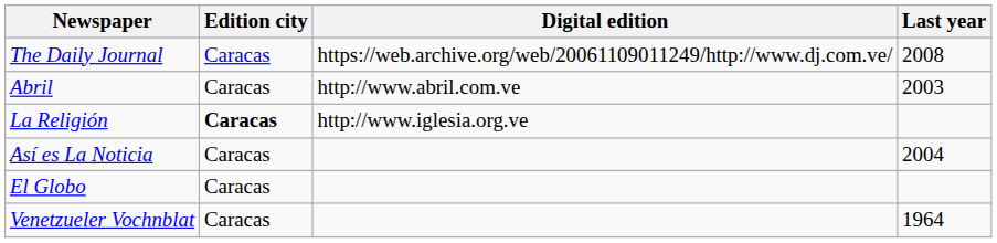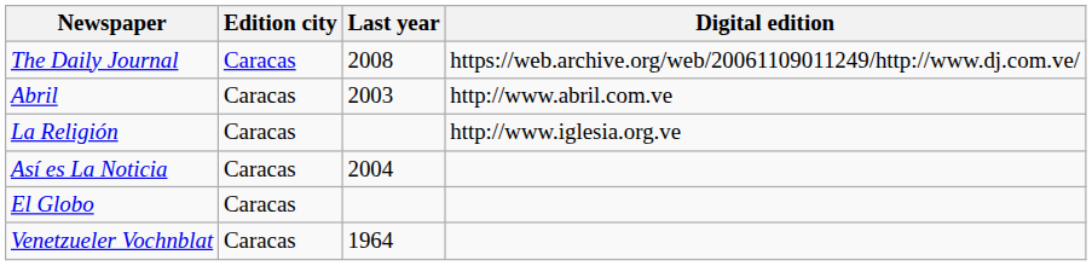 <table class="wikitable sortable">
 <tr align="center">
 <th>Newspaper</th>
 <th>Edition city</th>
+<th>Last year</th>
 <th>Digital edition</th>
-<th>Last year</th>
 </tr>
 <tr>
 <td><em><a href='#'>The Daily Journal</a></em></td>
 <td><a href='#'>Caracas</a></td>
+<td>2008</td>
 <td>https://web.archive.org/web/20061109011249/http://www.dj.com.ve/</td>
-<td>2008</td>
 </tr>
 <tr>
 <td><em><a href='#'>Abril</a></em></td>
 <td>Caracas</td>
+<td>2003</td>
 <td>http://www.abril.com.ve</td>
-<td>2003</td>
 </tr>
 <tr>
 <td><em><a href='#'>La Religión</a></em></td>
-<td><strong>Caracas</strong></td>
+<td>Caracas</td>
+<td></td>
 <td>http://www.iglesia.org.ve</td>
-<td></td>
 </tr>
 <tr>
 <td><em><a href='#'>Así es La Noticia</a></em></td>
 <td>Caracas</td>
+<td>2004</td>
 <td></td>
-<td>2004</td>
 </tr>
 <tr>
 <td><em><a href='#'>El Globo</a></em></td>
 <td>Caracas</td>
 <td></td>
 <td></td>
 </tr>
 <tr>
 <td><em><a href='#'>Venetzueler Vochnblat</a></em></td>
 <td>Caracas</td>
+<td>1964</td>
 <td></td>
-<td>1964</td>
 </tr>
 </table>
